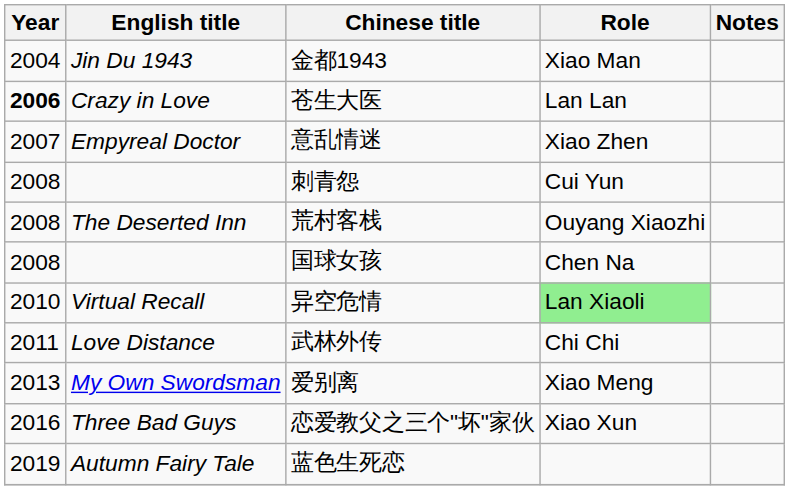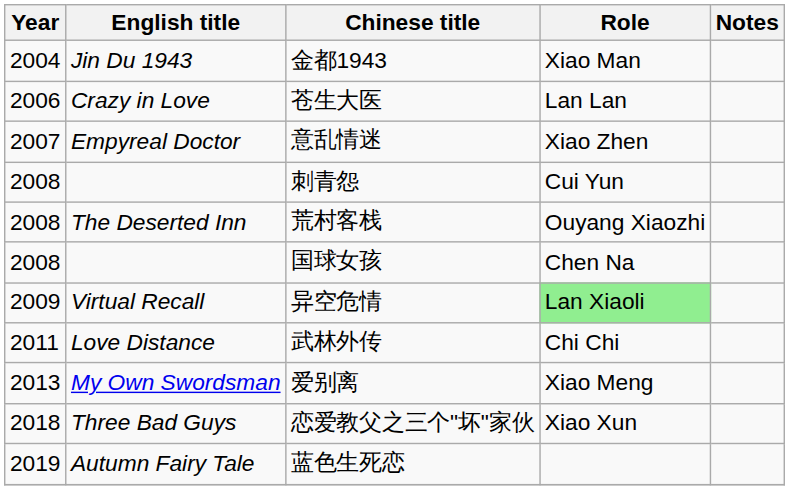 <table class="wikitable sortable">
 <tr>
 <th>Year</th>
 <th>English title</th>
 <th>Chinese title</th>
 <th>Role</th>
 <th class="unsortable">Notes</th>
 </tr>
 <tr>
 <td>2004</td>
 <td><em>Jin Du 1943</em></td>
 <td>金都1943</td>
 <td>Xiao Man</td>
 <td></td>
 </tr>
 <tr>
-<td><strong>2006</strong></td>
+<td>2006</td>
 <td><em>Crazy in Love</em></td>
 <td>苍生大医</td>
 <td>Lan Lan</td>
 <td></td>
 </tr>
 <tr>
 <td>2007</td>
 <td><em>Empyreal Doctor</em></td>
 <td>意乱情迷</td>
 <td>Xiao Zhen</td>
 <td></td>
 </tr>
 <tr>
 <td>2008</td>
 <td></td>
 <td>刺青怨</td>
 <td>Cui Yun</td>
 <td></td>
 </tr>
 <tr>
 <td>2008</td>
 <td><em>The Deserted Inn</em></td>
 <td>荒村客栈</td>
 <td>Ouyang Xiaozhi</td>
 <td></td>
 </tr>
 <tr>
 <td>2008</td>
 <td></td>
 <td>国球女孩</td>
 <td>Chen Na</td>
 <td></td>
 </tr>
 <tr>
-<td>2010</td>
+<td>2009</td>
 <td><em>Virtual Recall</em></td>
 <td>异空危情</td>
 <td style="background: lightgreen;">Lan Xiaoli</td>
 <td></td>
 </tr>
 <tr>
 <td>2011</td>
 <td><em>Love Distance</em></td>
 <td>武林外传</td>
 <td>Chi Chi</td>
 <td></td>
 </tr>
 <tr>
 <td>2013</td>
 <td><em><a href='#'>My Own Swordsman</a></em></td>
 <td>爱别离</td>
 <td>Xiao Meng</td>
 <td></td>
 </tr>
 <tr>
-<td>2016</td>
+<td>2018</td>
 <td><em>Three Bad Guys</em></td>
 <td>恋爱教父之三个"坏"家伙</td>
 <td>Xiao Xun</td>
 <td></td>
 </tr>
 <tr>
 <td>2019</td>
 <td><em>Autumn Fairy Tale</em></td>
 <td>蓝色生死恋</td>
 <td></td>
 <td></td>
 </tr>
 <tr>
 </tr>
 </table>
